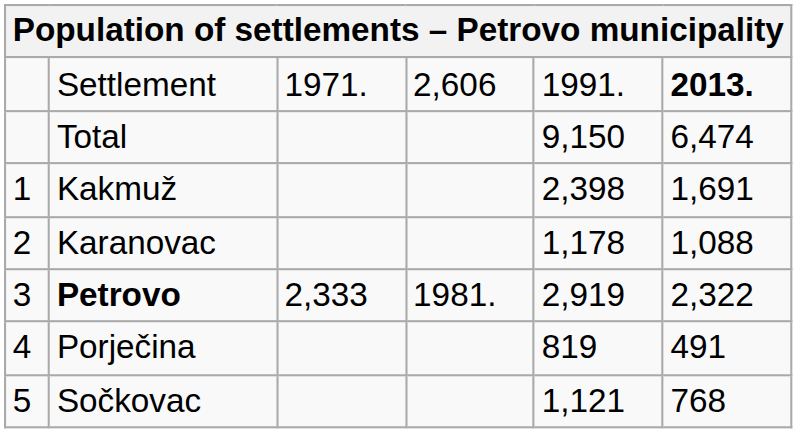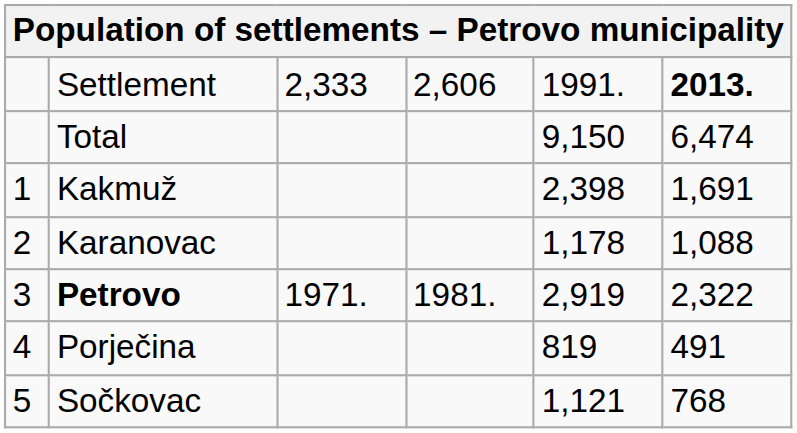 <table class="wikitable">
 <tr>
 <th colspan="6">Population of settlements – Petrovo municipality</th>
 </tr>
 <tr>
 <td></td>
 <td>Settlement</td>
-<td>1971.</td>
+<td>2,333</td>
 <td>2,606</td>
 <td>1991.</td>
 <td><strong>2013.</strong></td>
 </tr>
 <tr>
 <td></td>
 <td>Total</td>
 <td></td>
 <td></td>
 <td>9,150</td>
 <td>6,474</td>
 </tr>
 <tr>
 <td>1</td>
 <td>Kakmuž</td>
 <td></td>
 <td></td>
 <td>2,398</td>
 <td>1,691</td>
 </tr>
 <tr>
 <td>2</td>
 <td>Karanovac</td>
 <td></td>
 <td></td>
 <td>1,178</td>
 <td>1,088</td>
 </tr>
 <tr>
 <td>3</td>
 <td><strong>Petrovo</strong></td>
-<td>2,333</td>
+<td>1971.</td>
 <td>1981.</td>
 <td>2,919</td>
 <td>2,322</td>
 </tr>
 <tr>
 <td>4</td>
 <td>Porječina</td>
 <td></td>
 <td></td>
 <td>819</td>
 <td>491</td>
 </tr>
 <tr>
 <td>5</td>
 <td>Sočkovac</td>
 <td></td>
 <td></td>
 <td>1,121</td>
 <td>768</td>
 </tr>
 </table>
